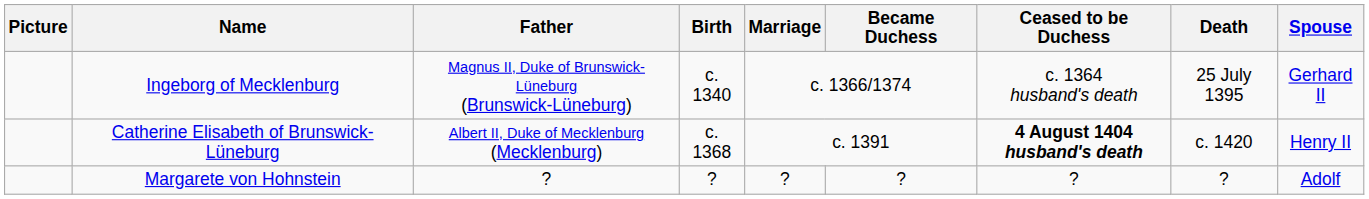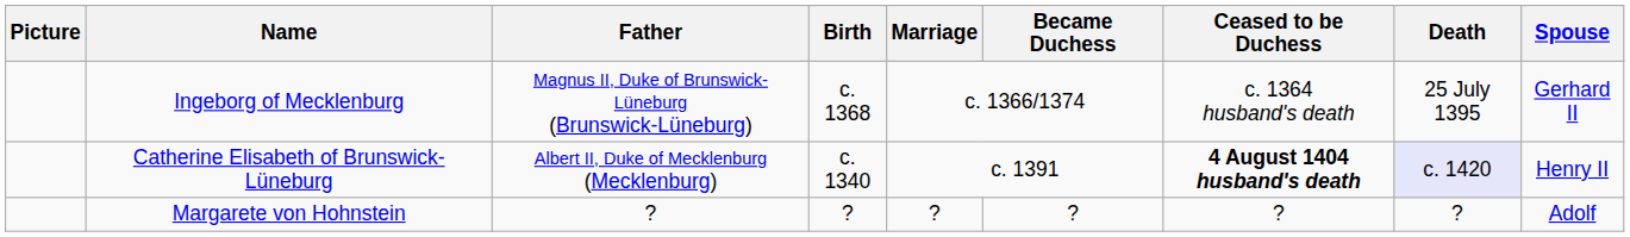 <table class="wikitable" style="text-align: center">
 <tr>
 <th scope="col">Picture</th>
 <th scope="col">Name</th>
 <th scope="col">Father</th>
 <th scope="col">Birth</th>
 <th scope="col">Marriage</th>
 <th scope="col">Became Duchess</th>
 <th scope="col">Ceased to be Duchess</th>
 <th scope="col">Death</th>
 <th scope="col"><a href='#'>Spouse</a></th>
 </tr>
 <tr>
 <td></td>
 <td><a href='#'>Ingeborg of Mecklenburg</a><br></td>
 <td><small><a href='#'>Magnus II, Duke of Brunswick-Lüneburg</a></small><br>(<a href='#'>Brunswick-Lüneburg</a>)</td>
-<td>c. 1340</td>
+<td>c. 1368</td>
 <td colspan="2">c. 1366/1374</td>
 <td>c. 1364<br><em>husband's death</em></td>
 <td>25 July 1395</td>
 <td><a href='#'>Gerhard II</a></td>
 </tr>
 <tr>
 <td></td>
 <td><a href='#'>Catherine Elisabeth of Brunswick-Lüneburg</a><br></td>
 <td><small><a href='#'>Albert II, Duke of Mecklenburg</a></small><br>(<a href='#'>Mecklenburg</a>)</td>
-<td>c. 1368</td>
+<td>c. 1340</td>
 <td colspan="2">c. 1391</td>
 <td><strong>4 August 1404<br><em>husband's death</em></strong></td>
-<td>c. 1420</td>
+<td style="background: lavender;">c. 1420</td>
 <td><a href='#'>Henry II</a></td>
 </tr>
 <tr>
 <td></td>
 <td><a href='#'>Margarete von Hohnstein</a><br></td>
 <td>?</td>
 <td>?</td>
 <td>?</td>
 <td>?</td>
 <td>?</td>
 <td>?</td>
 <td><a href='#'>Adolf</a></td>
 </tr>
 </table>
